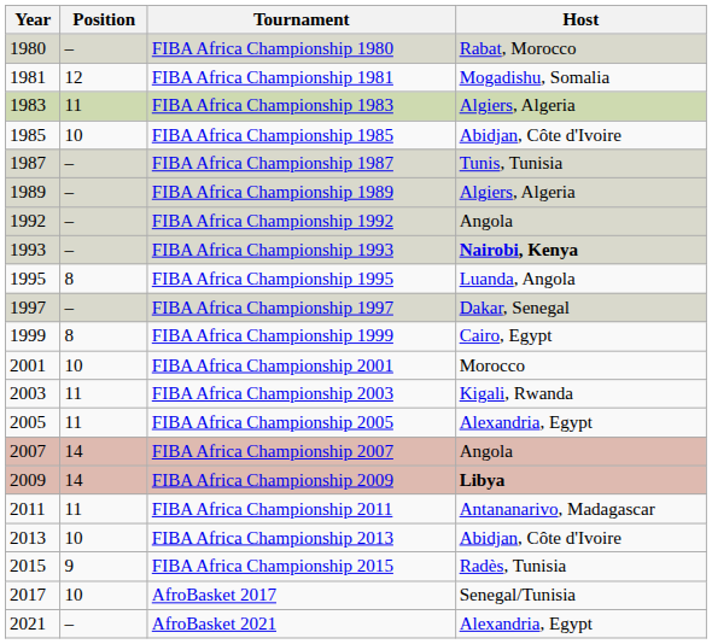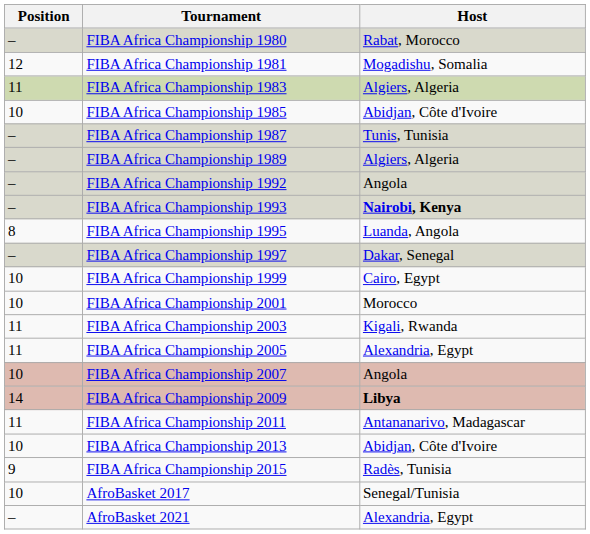 <table class="wikitable" width=70%>
 <tr>
-<th>Year</th>
 <th>Position</th>
 <th>Tournament</th>
 <th>Host</th>
 </tr>
 <tr valign="top" bgcolor="#D9D9CC">
-<td>1980</td>
 <td>–</td>
 <td><a href='#'>FIBA Africa Championship 1980</a></td>
 <td><a href='#'>Rabat</a>, Morocco</td>
 </tr>
 <tr valign="top" bgcolor=>
-<td>1981</td>
 <td>12</td>
 <td><a href='#'>FIBA Africa Championship 1981</a></td>
 <td><a href='#'>Mogadishu</a>, Somalia</td>
 </tr>
 <tr valign="top" bgcolor="#CEDAB0">
-<td>1983</td>
 <td>11</td>
 <td><a href='#'>FIBA Africa Championship 1983</a></td>
 <td><a href='#'>Algiers</a>, Algeria</td>
 </tr>
 <tr valign="top" bgcolor=>
-<td>1985</td>
 <td>10</td>
 <td><a href='#'>FIBA Africa Championship 1985</a></td>
 <td><a href='#'>Abidjan</a>, Côte d'Ivoire</td>
 </tr>
 <tr valign="top" bgcolor="#D9D9CC">
-<td>1987</td>
 <td>–</td>
 <td><a href='#'>FIBA Africa Championship 1987</a></td>
 <td><a href='#'>Tunis</a>, Tunisia</td>
 </tr>
 <tr valign="top" bgcolor="#D9D9CC">
-<td>1989</td>
 <td>–</td>
 <td><a href='#'>FIBA Africa Championship 1989</a></td>
 <td><a href='#'>Algiers</a>, Algeria</td>
 </tr>
 <tr valign="top" bgcolor="#D9D9CC">
-<td>1992</td>
 <td>–</td>
 <td><a href='#'>FIBA Africa Championship 1992</a></td>
 <td>Angola</td>
 </tr>
 <tr valign="top" bgcolor="#D9D9CC">
-<td>1993</td>
 <td>–</td>
 <td><a href='#'>FIBA Africa Championship 1993</a></td>
 <td><strong><a href='#'>Nairobi</a>, Kenya</strong></td>
 </tr>
 <tr valign="top" bgcolor=>
-<td>1995</td>
 <td>8</td>
 <td><a href='#'>FIBA Africa Championship 1995</a></td>
 <td><a href='#'>Luanda</a>, Angola</td>
 </tr>
 <tr valign="top" bgcolor="#D9D9CC">
-<td>1997</td>
 <td>–</td>
 <td><a href='#'>FIBA Africa Championship 1997</a></td>
 <td><a href='#'>Dakar</a>, Senegal</td>
 </tr>
 <tr valign="top" bgcolor=>
-<td>1999</td>
-<td>8</td>
+<td>10</td>
 <td><a href='#'>FIBA Africa Championship 1999</a></td>
 <td><a href='#'>Cairo</a>, Egypt</td>
 </tr>
 <tr valign="top" bgcolor=>
-<td>2001</td>
 <td>10</td>
 <td><a href='#'>FIBA Africa Championship 2001</a></td>
 <td>Morocco</td>
 </tr>
 <tr valign="top" bgcolor=>
-<td>2003</td>
 <td>11</td>
 <td><a href='#'>FIBA Africa Championship 2003</a></td>
 <td><a href='#'>Kigali</a>, Rwanda</td>
 </tr>
 <tr valign="top" bgcolor=>
-<td>2005</td>
 <td>11</td>
 <td><a href='#'>FIBA Africa Championship 2005</a></td>
 <td><a href='#'>Alexandria</a>, Egypt</td>
 </tr>
 <tr valign="top" bgcolor="#DEBAB0">
-<td>2007</td>
-<td>14</td>
+<td>10</td>
 <td><a href='#'>FIBA Africa Championship 2007</a></td>
 <td>Angola</td>
 </tr>
 <tr valign="top" bgcolor="#DEBAB0">
-<td>2009</td>
 <td>14</td>
 <td><a href='#'>FIBA Africa Championship 2009</a></td>
 <td><strong>Libya</strong></td>
 </tr>
 <tr valign="top" bgcolor=>
-<td>2011</td>
 <td>11</td>
 <td><a href='#'>FIBA Africa Championship 2011</a></td>
 <td><a href='#'>Antananarivo</a>, Madagascar</td>
 </tr>
 <tr valign="top" bgcolor=>
-<td>2013</td>
 <td>10</td>
 <td><a href='#'>FIBA Africa Championship 2013</a></td>
 <td><a href='#'>Abidjan</a>, Côte d'Ivoire</td>
 </tr>
 <tr valign="top" bgcolor=>
-<td>2015</td>
 <td>9</td>
 <td><a href='#'>FIBA Africa Championship 2015</a></td>
 <td><a href='#'>Radès</a>, Tunisia</td>
 </tr>
 <tr valign="top" bgcolor=>
-<td>2017</td>
 <td>10</td>
 <td><a href='#'>AfroBasket 2017</a></td>
 <td>Senegal/Tunisia</td>
 </tr>
 <tr valign="top" bgcolor=>
-<td>2021</td>
 <td>–</td>
 <td><a href='#'>AfroBasket 2021</a></td>
 <td><a href='#'>Alexandria</a>, Egypt</td>
 </tr>
 </table>
